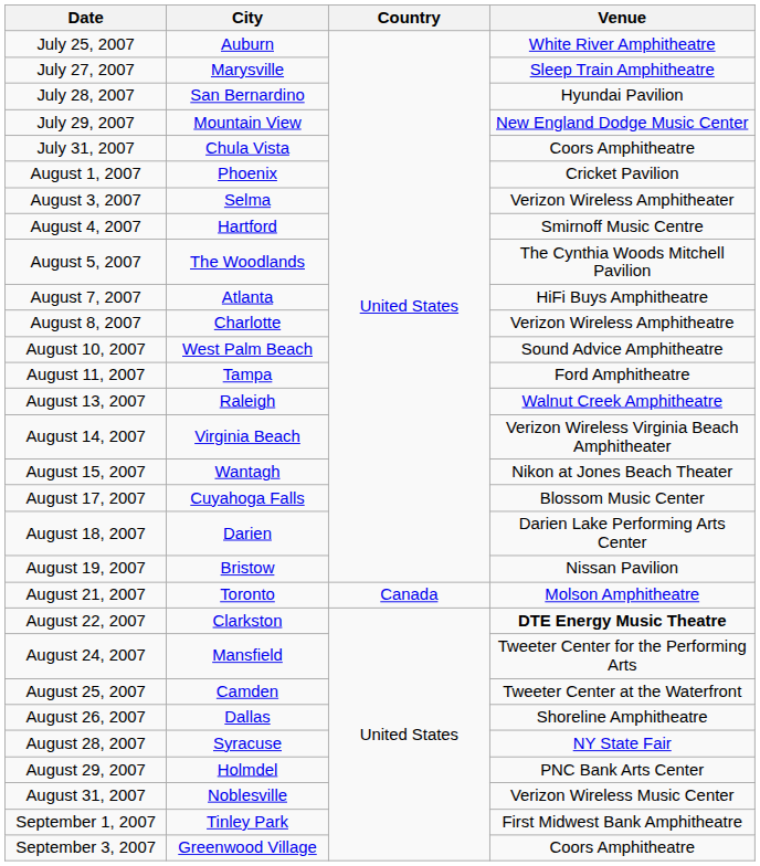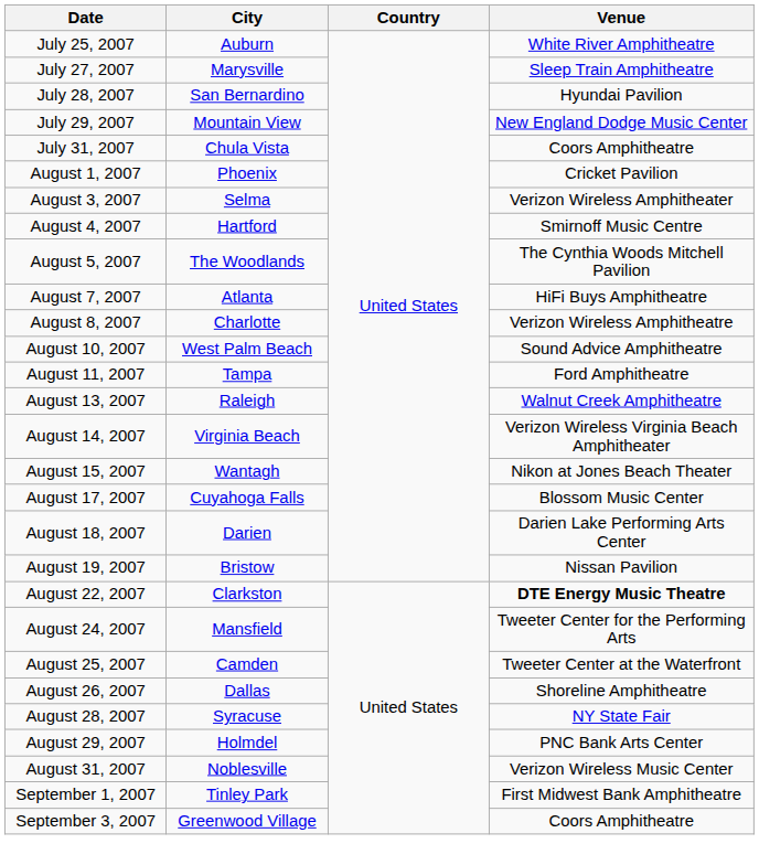 <table class="wikitable" style="text-align:center;">
 <tr>
 <th style="width:150px;">Date</th>
 <th style="width:150px;">City</th>
 <th style="width:150px;">Country</th>
 <th style="width:250px;">Venue</th>
 </tr>
 <tr>
 <td>July 25, 2007</td>
 <td><a href='#'>Auburn</a></td>
 <td rowspan="19"><a href='#'>United States</a></td>
 <td><a href='#'>White River Amphitheatre</a></td>
 </tr>
 <tr>
 <td>July 27, 2007</td>
 <td><a href='#'>Marysville</a></td>
 <td><a href='#'>Sleep Train Amphitheatre</a></td>
 </tr>
 <tr>
 <td>July 28, 2007</td>
 <td><a href='#'>San Bernardino</a></td>
 <td>Hyundai Pavilion</td>
 </tr>
 <tr>
 <td>July 29, 2007</td>
 <td><a href='#'>Mountain View</a></td>
 <td><a href='#'>New England Dodge Music Center</a></td>
 </tr>
 <tr>
 <td>July 31, 2007</td>
 <td><a href='#'>Chula Vista</a></td>
 <td>Coors Amphitheatre</td>
 </tr>
 <tr>
 <td>August 1, 2007</td>
 <td><a href='#'>Phoenix</a></td>
 <td>Cricket Pavilion</td>
 </tr>
 <tr>
 <td>August 3, 2007</td>
 <td><a href='#'>Selma</a></td>
 <td>Verizon Wireless Amphitheater</td>
 </tr>
 <tr>
 <td>August 4, 2007</td>
 <td><a href='#'>Hartford</a></td>
 <td>Smirnoff Music Centre</td>
 </tr>
 <tr>
 <td>August 5, 2007</td>
 <td><a href='#'>The Woodlands</a></td>
 <td>The Cynthia Woods Mitchell Pavilion</td>
 </tr>
 <tr>
 <td>August 7, 2007</td>
 <td><a href='#'>Atlanta</a></td>
 <td>HiFi Buys Amphitheatre</td>
 </tr>
 <tr>
 <td>August 8, 2007</td>
 <td><a href='#'>Charlotte</a></td>
 <td>Verizon Wireless Amphitheatre</td>
 </tr>
 <tr>
 <td>August 10, 2007</td>
 <td><a href='#'>West Palm Beach</a></td>
 <td>Sound Advice Amphitheatre</td>
 </tr>
 <tr>
 <td>August 11, 2007</td>
 <td><a href='#'>Tampa</a></td>
 <td>Ford Amphitheatre</td>
 </tr>
 <tr>
 <td>August 13, 2007</td>
 <td><a href='#'>Raleigh</a></td>
 <td><a href='#'>Walnut Creek Amphitheatre</a></td>
 </tr>
 <tr>
 <td>August 14, 2007</td>
 <td><a href='#'>Virginia Beach</a></td>
 <td>Verizon Wireless Virginia Beach Amphitheater</td>
 </tr>
 <tr>
 <td>August 15, 2007</td>
 <td><a href='#'>Wantagh</a></td>
 <td>Nikon at Jones Beach Theater</td>
 </tr>
 <tr>
 <td>August 17, 2007</td>
 <td><a href='#'>Cuyahoga Falls</a></td>
 <td>Blossom Music Center</td>
 </tr>
 <tr>
 <td>August 18, 2007</td>
 <td><a href='#'>Darien</a></td>
 <td>Darien Lake Performing Arts Center</td>
 </tr>
 <tr>
 <td>August 19, 2007</td>
 <td><a href='#'>Bristow</a></td>
 <td>Nissan Pavilion</td>
 </tr>
 <tr>
-<td>August 21, 2007</td>
-<td><a href='#'>Toronto</a></td>
-<td><a href='#'>Canada</a></td>
-<td><a href='#'>Molson Amphitheatre</a></td>
-</tr>
-<tr>
 <td>August 22, 2007</td>
 <td><a href='#'>Clarkston</a></td>
 <td rowspan="9">United States</td>
 <td><strong>DTE Energy Music Theatre</strong></td>
 </tr>
 <tr>
 <td>August 24, 2007</td>
 <td><a href='#'>Mansfield</a></td>
 <td>Tweeter Center for the Performing Arts</td>
 </tr>
 <tr>
 <td>August 25, 2007</td>
 <td><a href='#'>Camden</a></td>
 <td>Tweeter Center at the Waterfront</td>
 </tr>
 <tr>
 <td>August 26, 2007</td>
 <td><a href='#'>Dallas</a></td>
 <td>Shoreline Amphitheatre</td>
 </tr>
 <tr>
 <td>August 28, 2007</td>
 <td><a href='#'>Syracuse</a></td>
 <td><a href='#'>NY State Fair</a></td>
 </tr>
 <tr>
 <td>August 29, 2007</td>
 <td><a href='#'>Holmdel</a></td>
 <td>PNC Bank Arts Center</td>
 </tr>
 <tr>
 <td>August 31, 2007</td>
 <td><a href='#'>Noblesville</a></td>
 <td>Verizon Wireless Music Center</td>
 </tr>
 <tr>
 <td>September 1, 2007</td>
 <td><a href='#'>Tinley Park</a></td>
 <td>First Midwest Bank Amphitheatre</td>
 </tr>
 <tr>
 <td>September 3, 2007</td>
 <td><a href='#'>Greenwood Village</a></td>
 <td>Coors Amphitheatre</td>
 </tr>
 </table>
